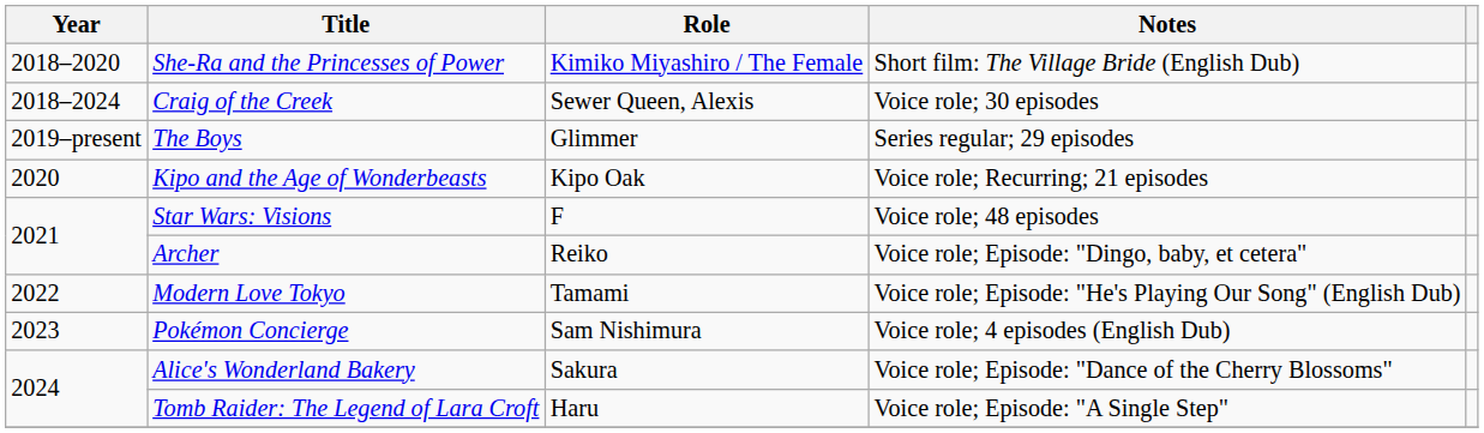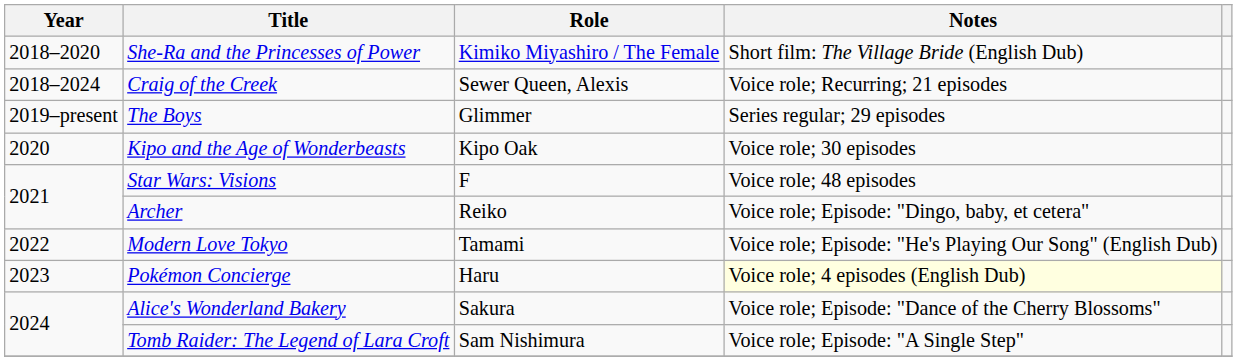 <table class="wikitable sortable">
 <tr>
 <th>Year</th>
 <th>Title</th>
 <th>Role</th>
 <th class="unsortable">Notes</th>
 <th class="unsortable"></th>
 </tr>
 <tr>
 <td>2018–2020</td>
 <td><em><a href='#'>She-Ra and the Princesses of Power</a></em></td>
 <td><a href='#'>Kimiko Miyashiro / The Female</a></td>
 <td>Short film: <em>The Village Bride</em> (English Dub)</td>
 <td></td>
 </tr>
 <tr>
 <td>2018–2024</td>
 <td><em><a href='#'>Craig of the Creek</a></em></td>
 <td>Sewer Queen, Alexis</td>
-<td>Voice role; 30 episodes</td>
+<td>Voice role; Recurring; 21 episodes</td>
 <td></td>
 </tr>
 <tr>
 <td>2019–present</td>
 <td><em><a href='#'>The Boys</a></em></td>
 <td>Glimmer</td>
 <td>Series regular; 29 episodes</td>
 <td></td>
 </tr>
 <tr>
 <td>2020</td>
 <td><em><a href='#'>Kipo and the Age of Wonderbeasts</a></em></td>
 <td>Kipo Oak</td>
-<td>Voice role; Recurring; 21 episodes</td>
+<td>Voice role; 30 episodes</td>
 <td></td>
 </tr>
 <tr>
 <td rowspan=2>2021</td>
 <td><em><a href='#'>Star Wars: Visions</a></em></td>
 <td>F</td>
 <td>Voice role; 48 episodes</td>
 <td></td>
 </tr>
 <tr>
 <td><em><a href='#'>Archer</a></em></td>
 <td>Reiko</td>
 <td>Voice role; Episode: "Dingo, baby, et cetera"</td>
 <td></td>
 </tr>
 <tr>
 <td>2022</td>
 <td><em><a href='#'>Modern Love Tokyo</a></em></td>
 <td>Tamami</td>
 <td>Voice role; Episode: "He's Playing Our Song" (English Dub)</td>
 <td></td>
 </tr>
 <tr>
 <td>2023</td>
 <td><em><a href='#'>Pokémon Concierge</a></em></td>
-<td>Sam Nishimura</td>
-<td>Voice role; 4 episodes (English Dub)</td>
+<td>Haru</td>
+<td style="background: lightyellow;">Voice role; 4 episodes (English Dub)</td>
 <td></td>
 </tr>
 <tr>
 <td rowspan=2>2024</td>
 <td><em><a href='#'>Alice's Wonderland Bakery</a></em></td>
 <td>Sakura</td>
 <td>Voice role; Episode: "Dance of the Cherry Blossoms"</td>
 <td></td>
 </tr>
 <tr>
 <td><em><a href='#'>Tomb Raider: The Legend of Lara Croft</a></em></td>
-<td>Haru</td>
+<td>Sam Nishimura</td>
 <td>Voice role; Episode: "A Single Step"</td>
 <td></td>
 </tr>
 <tr>
 </tr>
 </table>
